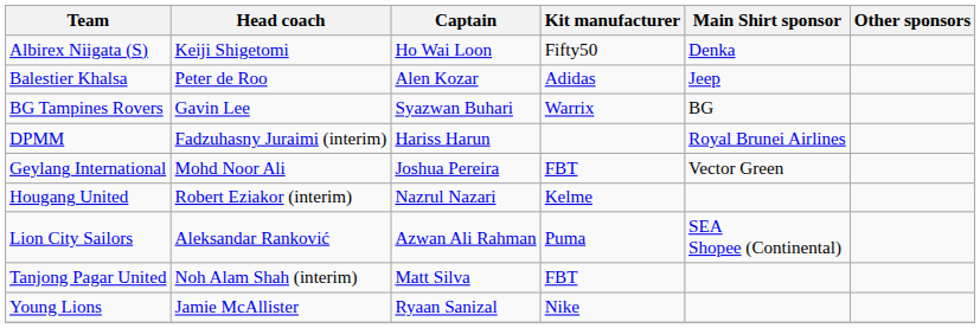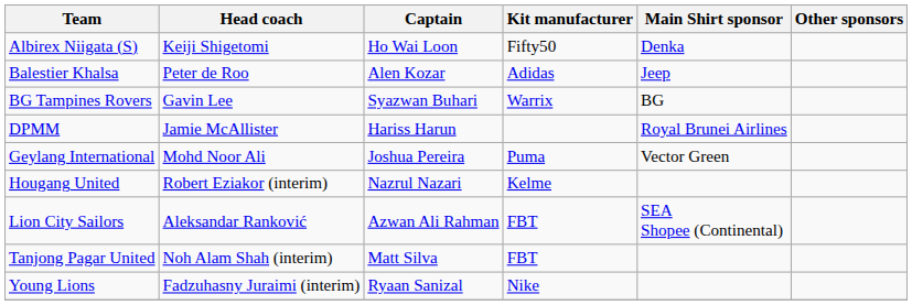 <table class="wikitable sortable" style="font-size:90%;">
 <tr>
 <th>Team</th>
 <th>Head coach</th>
 <th>Captain</th>
 <th>Kit manufacturer</th>
 <th>Main Shirt sponsor</th>
 <th>Other sponsors</th>
 </tr>
 <tr>
 <td><a href='#'>Albirex Niigata (S)</a></td>
 <td> <a href='#'>Keiji Shigetomi</a></td>
 <td> <a href='#'>Ho Wai Loon</a></td>
 <td> Fifty50 </td>
 <td> <a href='#'>Denka</a> <br></td>
 <td></td>
 </tr>
 <tr>
 <td><a href='#'>Balestier Khalsa</a></td>
 <td> <a href='#'>Peter de Roo</a></td>
 <td> <a href='#'>Alen Kozar</a></td>
 <td> <a href='#'>Adidas</a></td>
 <td> <a href='#'>Jeep</a></td>
 <td></td>
 </tr>
 <tr>
 <td><a href='#'>BG Tampines Rovers</a></td>
 <td> <a href='#'>Gavin Lee</a></td>
 <td> <a href='#'>Syazwan Buhari</a></td>
 <td> <a href='#'>Warrix</a></td>
 <td> BG</td>
 <td></td>
 </tr>
 <tr>
 <td><a href='#'>DPMM</a></td>
-<td> <a href='#'>Fadzuhasny Juraimi</a> (interim) </td>
+<td> <a href='#'>Jamie McAllister</a></td>
 <td> <a href='#'>Hariss Harun</a></td>
 <td> </td>
 <td> <a href='#'>Royal Brunei Airlines</a></td>
 <td></td>
 </tr>
 <tr>
 <td><a href='#'>Geylang International</a></td>
 <td> <a href='#'>Mohd Noor Ali</a></td>
 <td> <a href='#'>Joshua Pereira</a></td>
-<td> <a href='#'>FBT</a></td>
+<td> <a href='#'>Puma</a></td>
 <td> Vector Green</td>
 <td></td>
 </tr>
 <tr>
 <td><a href='#'>Hougang United</a></td>
 <td> <a href='#'>Robert Eziakor</a> (interim)</td>
 <td> <a href='#'>Nazrul Nazari</a></td>
 <td> <a href='#'>Kelme</a></td>
 <td></td>
 <td></td>
 </tr>
 <tr>
 <td><a href='#'>Lion City Sailors</a></td>
 <td> <a href='#'>Aleksandar Ranković</a></td>
 <td> <a href='#'>Azwan Ali Rahman</a></td>
-<td> <a href='#'>Puma</a></td>
+<td> <a href='#'>FBT</a></td>
 <td> <a href='#'>SEA</a> <br>  <a href='#'>Shopee</a> (Continental) <br></td>
 <td></td>
 </tr>
 <tr>
 <td><a href='#'>Tanjong Pagar United</a></td>
 <td> <a href='#'>Noh Alam Shah</a> (interim)</td>
 <td> <a href='#'>Matt Silva</a></td>
 <td> <a href='#'>FBT</a></td>
 <td></td>
 <td></td>
 </tr>
 <tr>
 <td><a href='#'>Young Lions</a></td>
-<td> <a href='#'>Jamie McAllister</a></td>
+<td> <a href='#'>Fadzuhasny Juraimi</a> (interim) </td>
 <td> <a href='#'>Ryaan Sanizal</a></td>
 <td> <a href='#'>Nike</a></td>
 <td></td>
 <td></td>
 </tr>
 <tr>
 </tr>
 </table>
